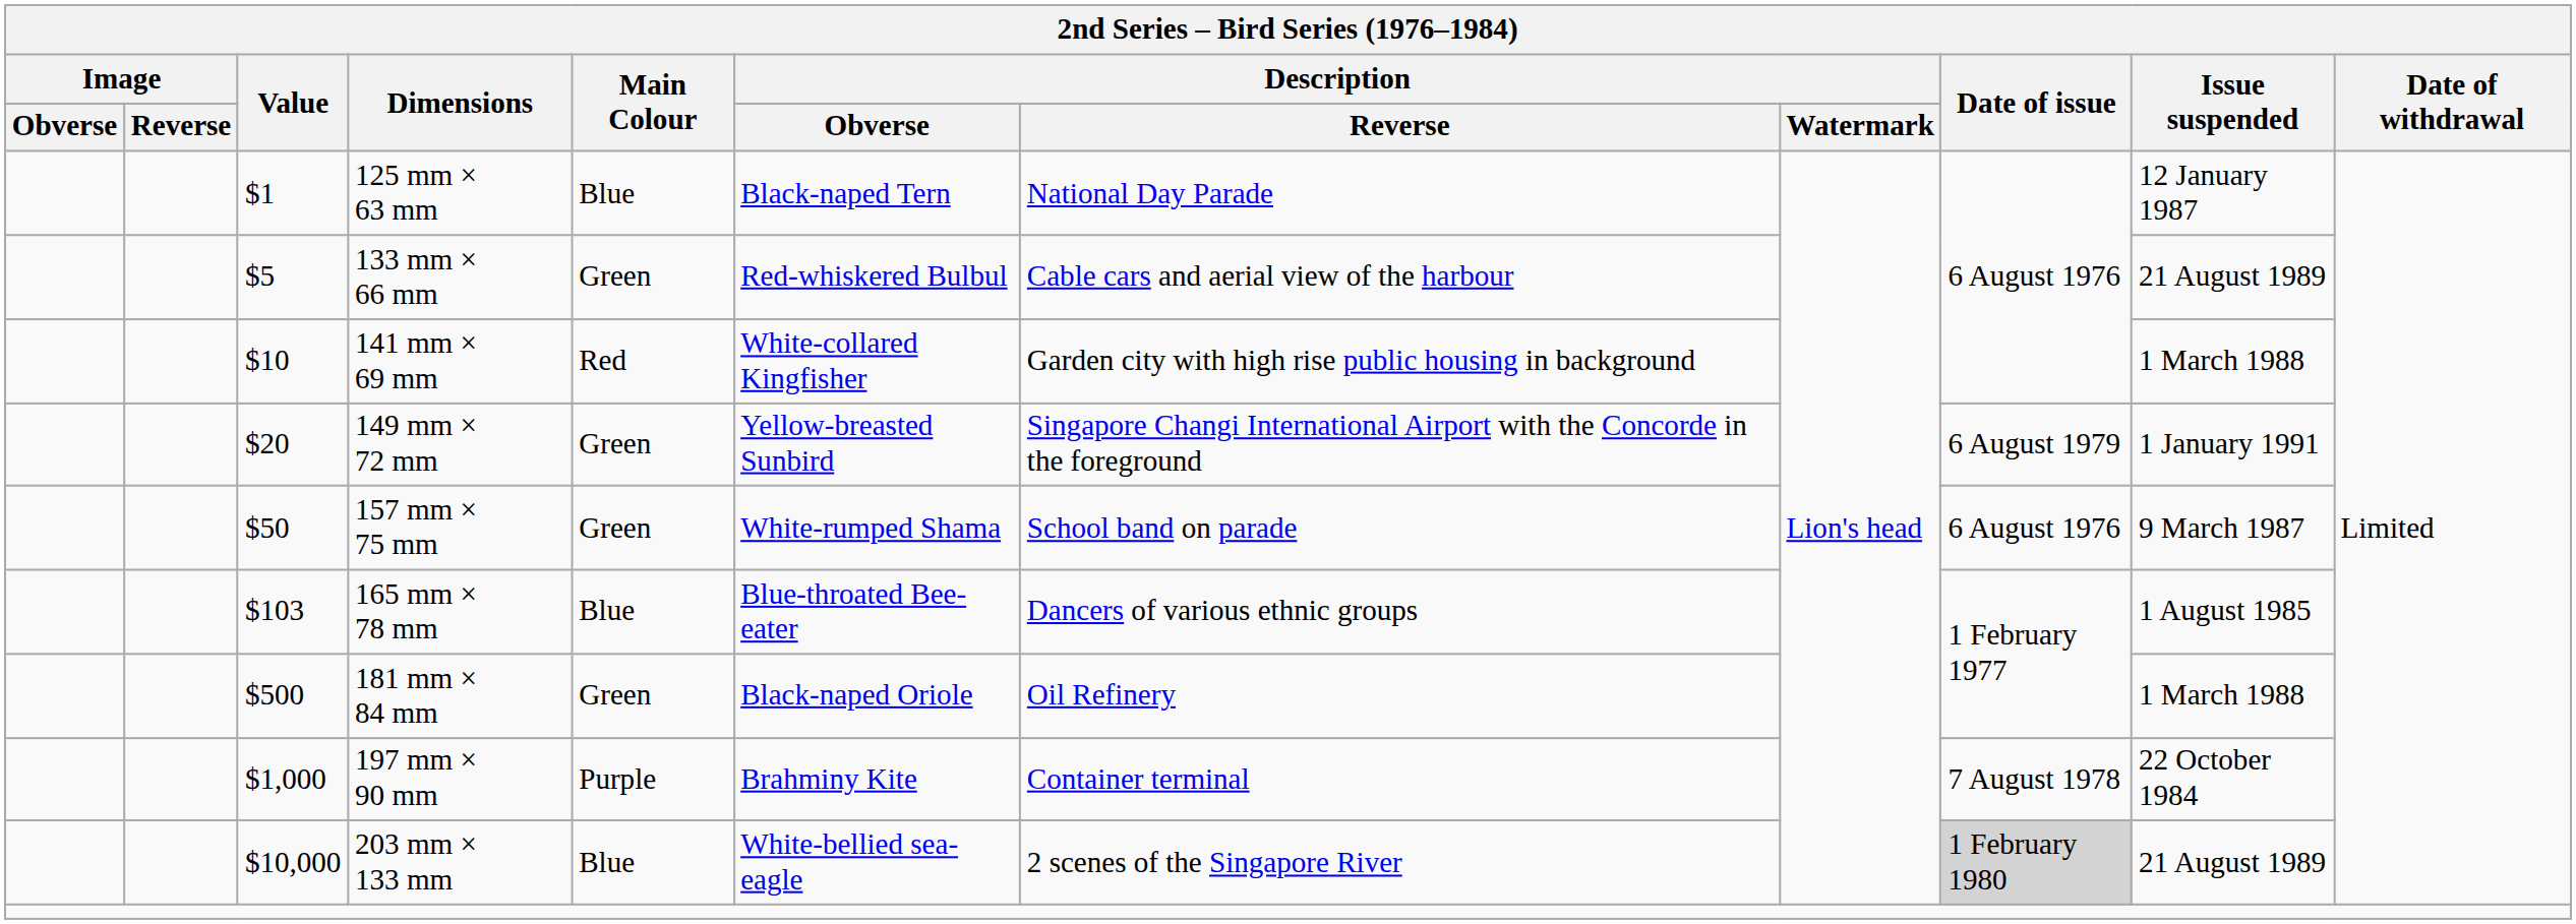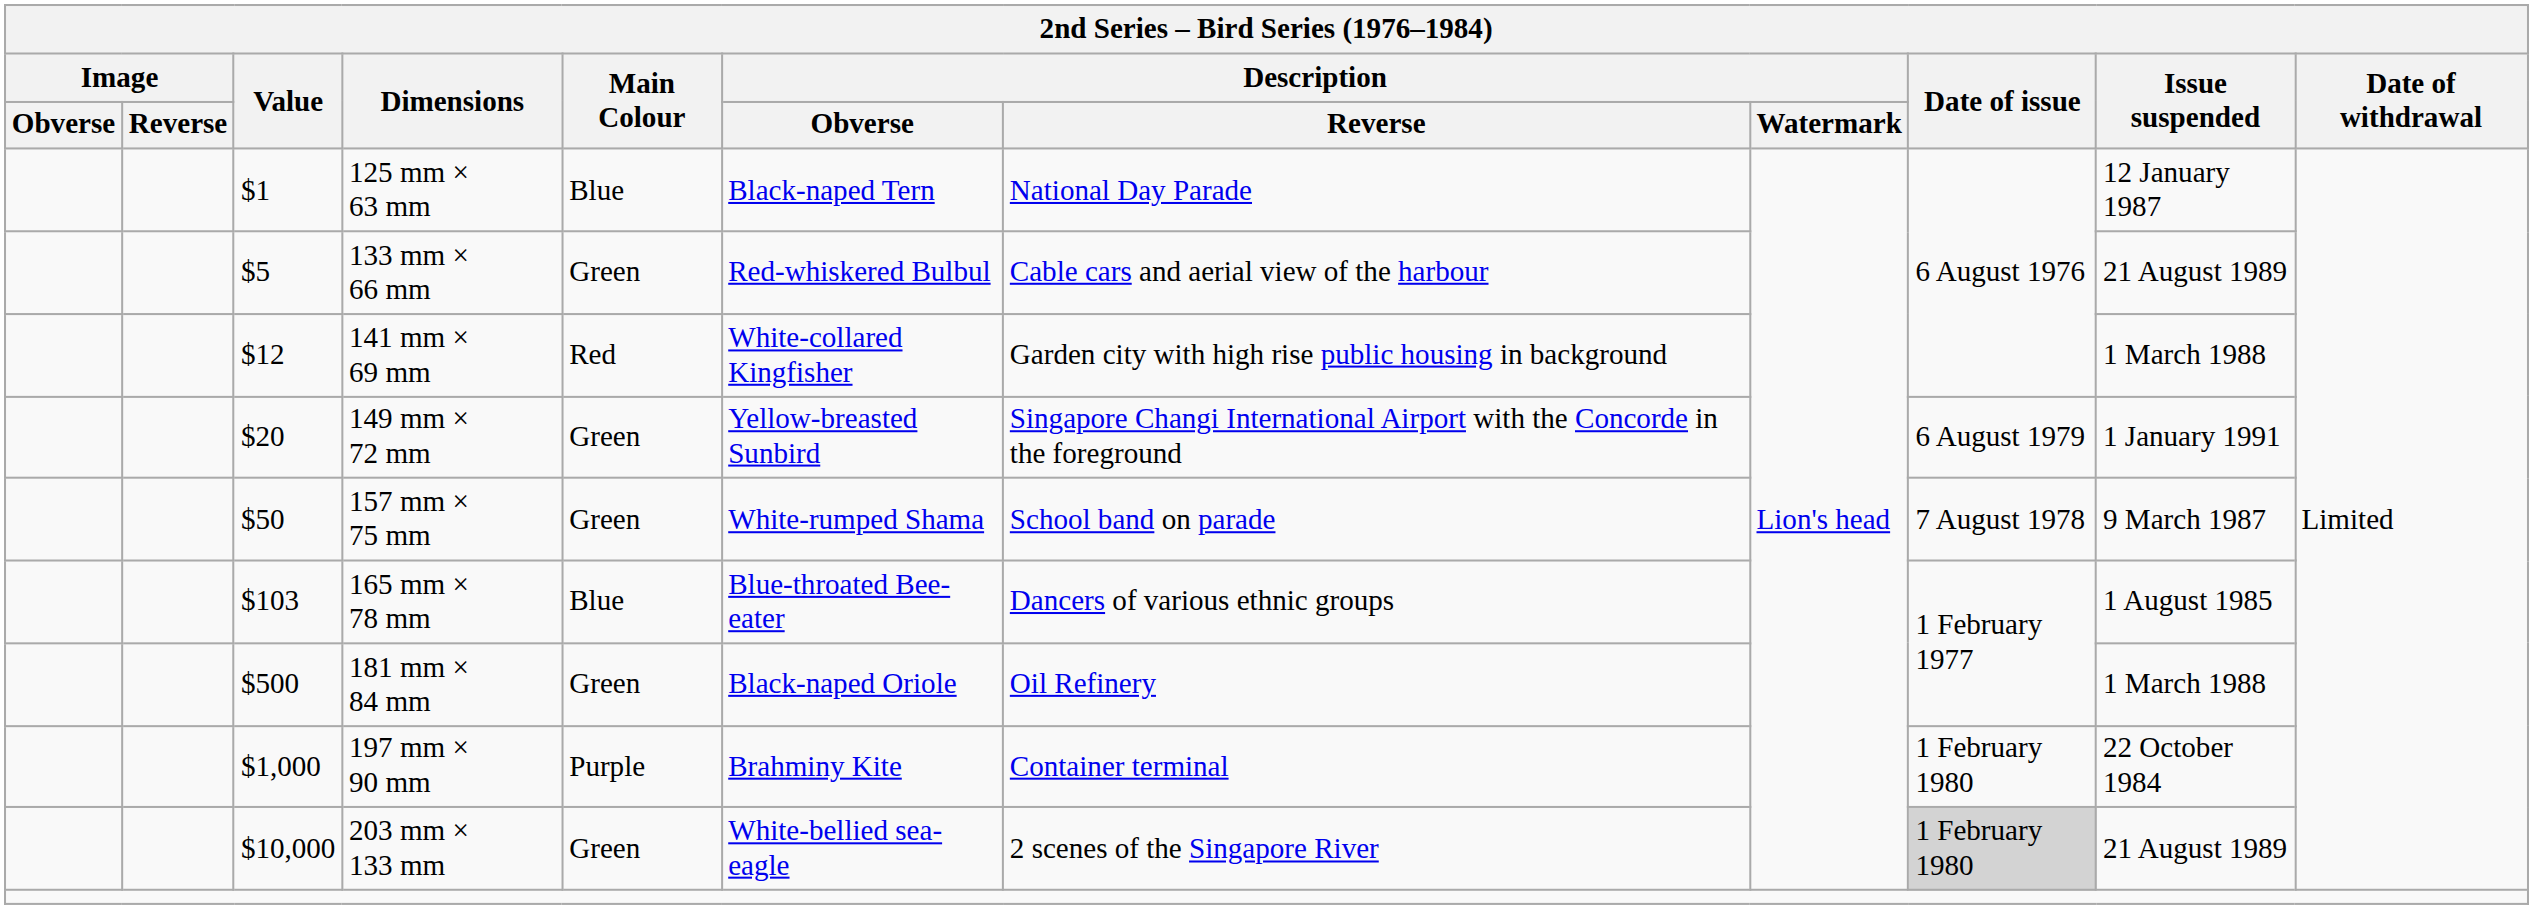 <table class="wikitable" style="font-size: 90%">
 <tr>
 <th colspan="12">2nd Series – Bird Series (1976–1984) </th>
 </tr>
 <tr>
 <th colspan="2">Image</th>
 <th rowspan="2">Value</th>
 <th rowspan="2">Dimensions</th>
 <th rowspan="2">Main Colour</th>
 <th colspan="3">Description</th>
 <th rowspan="2">Date of issue</th>
 <th rowspan="2">Issue suspended</th>
 <th rowspan="2">Date of withdrawal</th>
 </tr>
 <tr>
 <th>Obverse</th>
 <th>Reverse</th>
 <th>Obverse</th>
 <th>Reverse</th>
 <th>Watermark</th>
 </tr>
 <tr>
 <td align="center"></td>
 <td align="center"></td>
 <td>$1</td>
 <td>125 mm × 63 mm</td>
 <td>Blue</td>
 <td><a href='#'>Black-naped Tern</a></td>
 <td><a href='#'>National Day Parade</a></td>
 <td rowspan="9"><a href='#'>Lion's head</a></td>
 <td rowspan="3">6 August 1976</td>
 <td>12 January 1987</td>
 <td rowspan="9">Limited</td>
 </tr>
 <tr>
 <td align="center"></td>
 <td align="center"></td>
 <td>$5</td>
 <td>133 mm × 66 mm</td>
 <td>Green</td>
 <td><a href='#'>Red-whiskered Bulbul</a></td>
 <td><a href='#'>Cable cars</a> and aerial view of the <a href='#'>harbour</a></td>
 <td>21 August 1989</td>
 </tr>
 <tr>
 <td align="center"></td>
 <td align="center"></td>
-<td>$10</td>
+<td>$12</td>
 <td>141 mm × 69 mm</td>
 <td>Red</td>
 <td><a href='#'>White-collared Kingfisher</a></td>
 <td>Garden city with high rise <a href='#'>public housing</a> in background</td>
 <td>1 March 1988</td>
 </tr>
 <tr>
 <td align="center"></td>
 <td align="center"></td>
 <td>$20</td>
 <td>149 mm × 72 mm</td>
 <td>Green</td>
 <td><a href='#'>Yellow-breasted Sunbird</a></td>
 <td><a href='#'>Singapore Changi International Airport</a> with the <a href='#'>Concorde</a> in the foreground</td>
 <td>6 August 1979</td>
 <td>1 January 1991</td>
 </tr>
 <tr>
 <td align="center"></td>
 <td align="center"></td>
 <td>$50</td>
 <td>157 mm × 75 mm</td>
 <td>Green</td>
 <td><a href='#'>White-rumped Shama</a></td>
 <td><a href='#'>School band</a> on <a href='#'>parade</a></td>
-<td>6 August 1976</td>
+<td>7 August 1978</td>
 <td>9 March 1987</td>
 </tr>
 <tr>
 <td align="center"></td>
 <td align="center"></td>
 <td>$103</td>
 <td>165 mm × 78 mm</td>
 <td>Blue</td>
 <td><a href='#'>Blue-throated Bee-eater</a></td>
 <td><a href='#'>Dancers</a> of various ethnic groups</td>
 <td rowspan=2>1 February 1977</td>
 <td>1 August 1985</td>
 </tr>
 <tr>
 <td align="center"></td>
 <td align="center"></td>
 <td>$500</td>
 <td>181 mm × 84 mm</td>
 <td>Green</td>
 <td><a href='#'>Black-naped Oriole</a></td>
 <td><a href='#'>Oil Refinery</a></td>
 <td>1 March 1988</td>
 </tr>
 <tr>
 <td align="center"></td>
 <td align="center"></td>
 <td>$1,000</td>
 <td>197 mm × 90 mm</td>
 <td>Purple</td>
 <td><a href='#'>Brahminy Kite</a></td>
 <td><a href='#'>Container terminal</a></td>
-<td>7 August 1978</td>
+<td>1 February 1980</td>
 <td>22 October 1984</td>
 </tr>
 <tr>
 <td align="center"></td>
 <td align="center"></td>
 <td>$10,000</td>
 <td>203 mm × 133 mm</td>
-<td>Blue</td>
+<td>Green</td>
 <td><a href='#'>White-bellied sea-eagle</a></td>
 <td>2 scenes of the <a href='#'>Singapore River</a></td>
 <td style="background: lightgrey;">1 February 1980</td>
 <td>21 August 1989</td>
 </tr>
 <tr>
 <td colspan="12"></td>
 </tr>
 </table>
